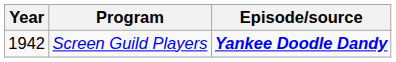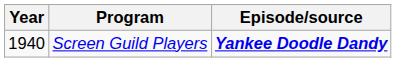 <table class="wikitable">
 <tr>
 <th>Year</th>
 <th>Program</th>
 <th>Episode/source</th>
 </tr>
 <tr>
-<td>1942</td>
+<td>1940</td>
 <td><em><a href='#'>Screen Guild Players</a></em></td>
 <td><strong><em><a href='#'>Yankee Doodle Dandy</a></em></strong></td>
 </tr>
 </table>
